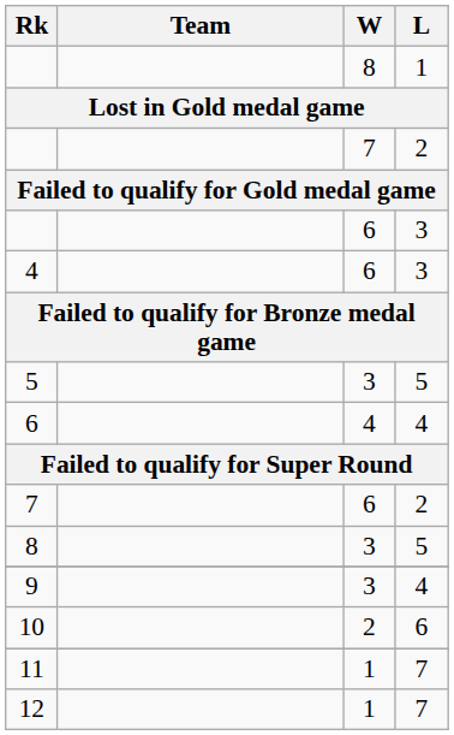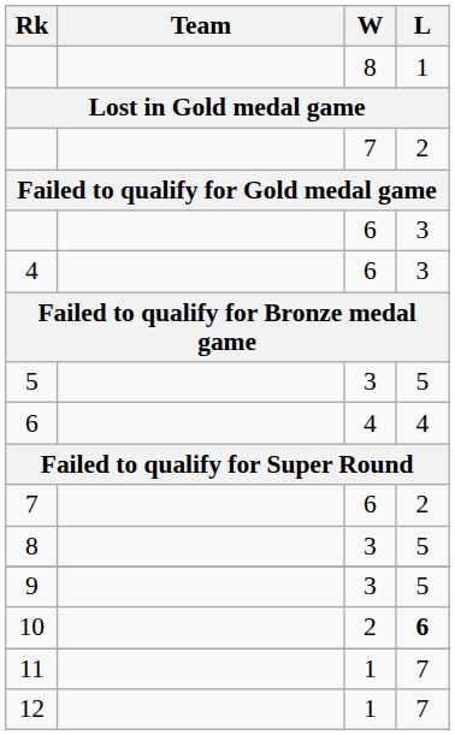 <table class=wikitable style=text-align:center>
 <tr>
 <th width=25>Rk</th>
 <th width=170>Team</th>
 <th width=25>W</th>
 <th width=25>L</th>
 </tr>
 <tr>
 <td></td>
 <td align=left></td>
 <td>8</td>
 <td>1</td>
 </tr>
 <tr>
 <th colspan="6">Lost in Gold medal game</th>
 </tr>
 <tr>
 <td></td>
 <td align=left></td>
 <td>7</td>
 <td>2</td>
 </tr>
 <tr>
 <th colspan="6">Failed to qualify for Gold medal game</th>
 </tr>
 <tr>
 <td></td>
 <td align=left></td>
 <td>6</td>
 <td>3</td>
 </tr>
 <tr>
 <td>4</td>
 <td align=left></td>
 <td>6</td>
 <td>3</td>
 </tr>
 <tr>
 <th colspan="6">Failed to qualify for Bronze medal game</th>
 </tr>
 <tr>
 <td>5</td>
 <td align=left></td>
 <td>3</td>
 <td>5</td>
 </tr>
 <tr>
 <td>6</td>
 <td align=left></td>
 <td>4</td>
 <td>4</td>
 </tr>
 <tr>
 <th colspan="6">Failed to qualify for Super Round</th>
 </tr>
 <tr>
 <td>7</td>
 <td align=left></td>
 <td>6</td>
 <td>2</td>
 </tr>
 <tr>
 <td>8</td>
 <td align=left></td>
 <td>3</td>
 <td>5</td>
 </tr>
 <tr>
 </tr>
 <tr>
 <td>9</td>
 <td align=left></td>
 <td>3</td>
-<td>4</td>
+<td>5</td>
 </tr>
 <tr>
 <td>10</td>
 <td align=left></td>
 <td>2</td>
-<td>6</td>
+<td><strong>6</strong></td>
 </tr>
 <tr>
 </tr>
 <tr>
 <td>11</td>
 <td align=left></td>
 <td>1</td>
 <td>7</td>
 </tr>
 <tr>
 <td>12</td>
 <td align=left></td>
 <td>1</td>
 <td>7</td>
 </tr>
 </table>
